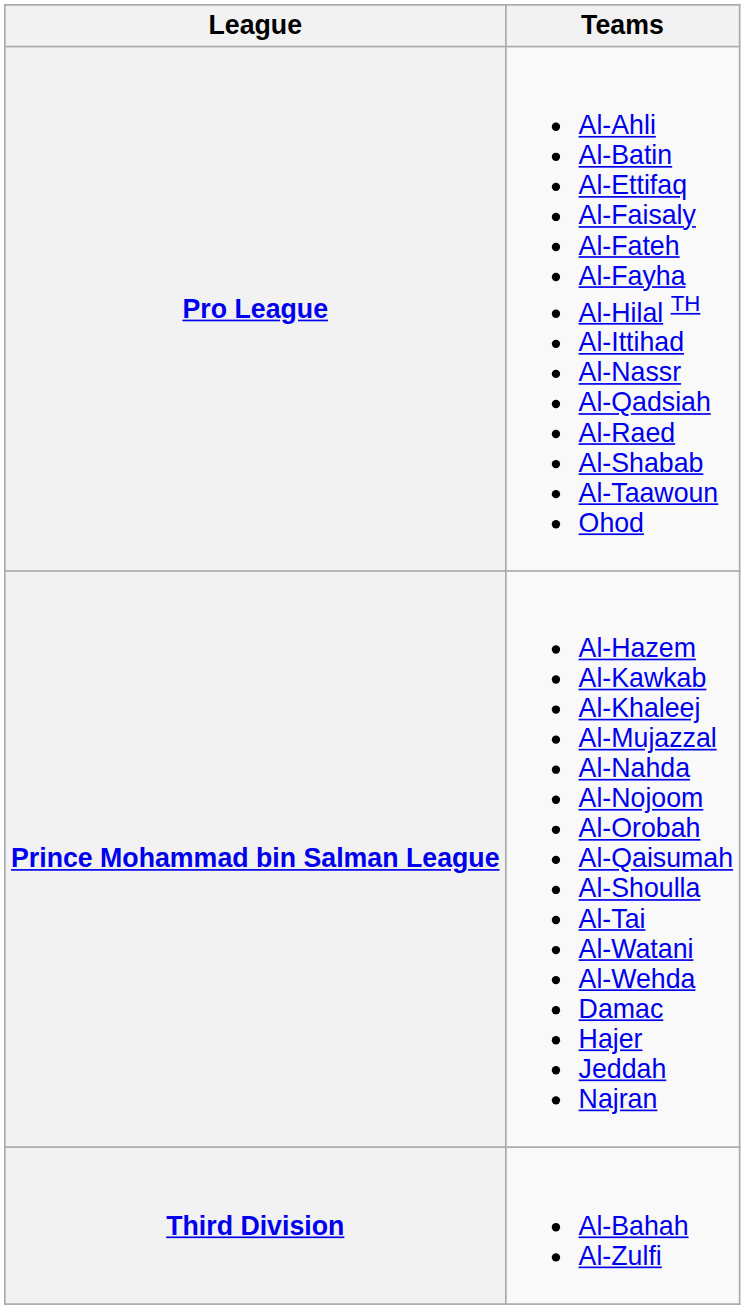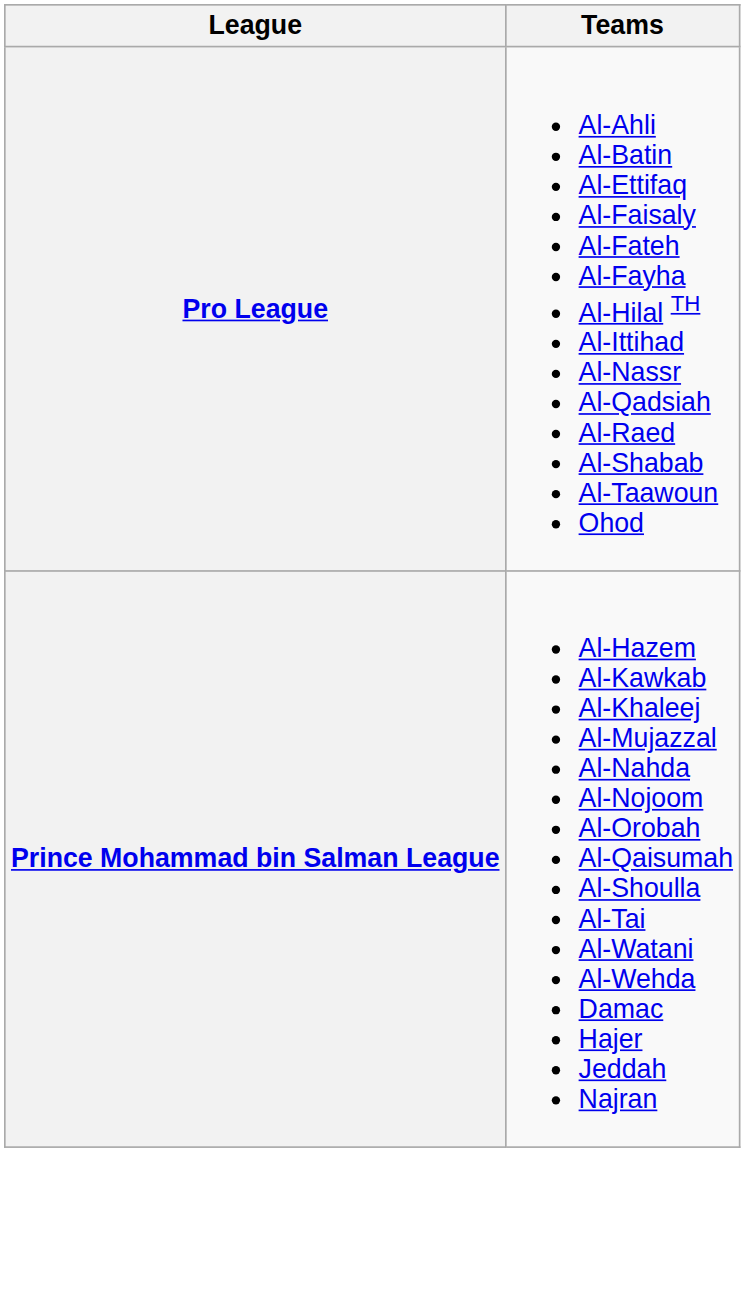 <table class="wikitable">
 <tr>
 <th>League</th>
 <th>Teams</th>
 </tr>
 <tr>
 <th><a href='#'>Pro League</a></th>
 <td valign=top><br><ul><li><a href='#'>Al-Ahli</a></li><li><a href='#'>Al-Batin</a></li><li><a href='#'>Al-Ettifaq</a></li><li><a href='#'>Al-Faisaly</a></li><li><a href='#'>Al-Fateh</a></li><li><a href='#'>Al-Fayha</a></li><li><a href='#'>Al-Hilal</a> <sup><a href='#'>TH</a></sup></li><li><a href='#'>Al-Ittihad</a></li><li><a href='#'>Al-Nassr</a></li><li><a href='#'>Al-Qadsiah</a></li><li><a href='#'>Al-Raed</a></li><li><a href='#'>Al-Shabab</a></li><li><a href='#'>Al-Taawoun</a></li><li><a href='#'>Ohod</a></li></ul></td>
 </tr>
 <tr>
 <th><a href='#'>Prince Mohammad bin Salman League</a></th>
 <td valign=top><br><ul><li><a href='#'>Al-Hazem</a></li><li><a href='#'>Al-Kawkab</a></li><li><a href='#'>Al-Khaleej</a></li><li><a href='#'>Al-Mujazzal</a></li><li><a href='#'>Al-Nahda</a></li><li><a href='#'>Al-Nojoom</a></li><li><a href='#'>Al-Orobah</a></li><li><a href='#'>Al-Qaisumah</a></li><li><a href='#'>Al-Shoulla</a></li><li><a href='#'>Al-Tai</a></li><li><a href='#'>Al-Watani</a></li><li><a href='#'>Al-Wehda</a></li><li><a href='#'>Damac</a></li><li><a href='#'>Hajer</a></li><li><a href='#'>Jeddah</a></li><li><a href='#'>Najran</a></li></ul></td>
 </tr>
-<tr>
-<th><a href='#'>Third Division</a></th>
-<td valign=top><br><ul><li><a href='#'>Al-Bahah</a></li><li><a href='#'>Al-Zulfi</a></li></ul></td>
-</tr>
 </table>
